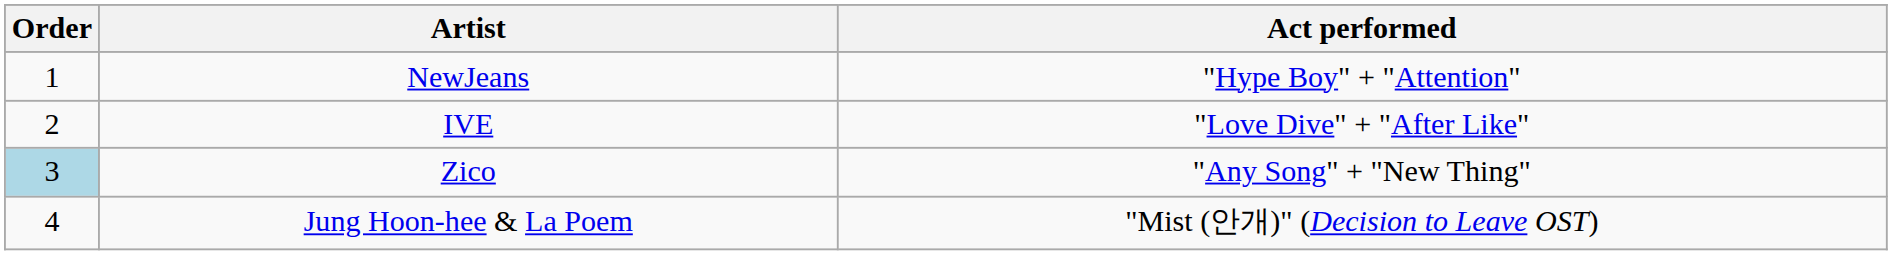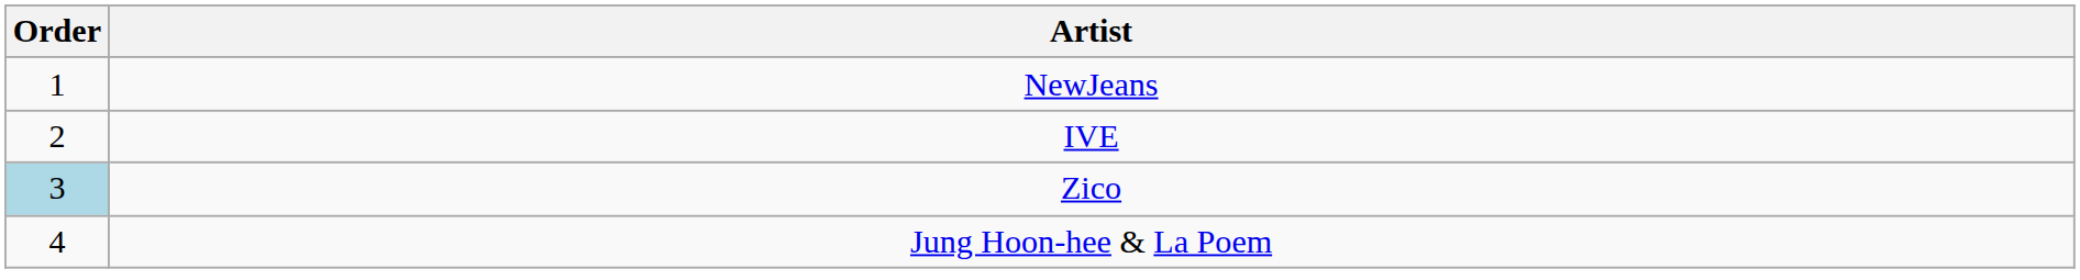 <table class="wikitable" style="text-align:center;">
 <tr>
 <th scope="col" width="5%">Order</th>
 <th scope="col">Artist</th>
-<th scope="col">Act performed</th>
 </tr>
 <tr>
 <td>1</td>
 <td><a href='#'>NewJeans</a></td>
-<td>"<a href='#'>Hype Boy</a>" + "<a href='#'>Attention</a>"</td>
 </tr>
 <tr>
 <td>2</td>
 <td><a href='#'>IVE</a></td>
-<td>"<a href='#'>Love Dive</a>" + "<a href='#'>After Like</a>"</td>
 </tr>
 <tr>
 <td style="background: lightblue;">3</td>
 <td><a href='#'>Zico</a></td>
-<td>"<a href='#'>Any Song</a>" + "New Thing"</td>
 </tr>
 <tr>
 <td>4</td>
 <td><a href='#'>Jung Hoon-hee</a> & <a href='#'>La Poem</a></td>
-<td>"Mist (안개)" (<em><a href='#'>Decision to Leave</a> OST</em>)</td>
 </tr>
 </table>
